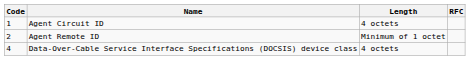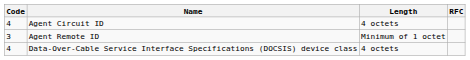 <table class="wikitable sortable">
 <tr>
 <th>Code</th>
 <th>Name</th>
 <th>Length</th>
 <th>RFC</th>
 </tr>
 <tr>
-<td>1</td>
+<td>4</td>
 <td>Agent Circuit ID</td>
 <td>4 octets</td>
 <td></td>
 </tr>
 <tr>
-<td>2</td>
+<td>3</td>
 <td>Agent Remote ID</td>
 <td>Minimum of 1 octet</td>
 <td></td>
 </tr>
 <tr>
 <td>4</td>
 <td>Data-Over-Cable Service Interface Specifications (DOCSIS) device class</td>
 <td>4 octets</td>
 <td></td>
 </tr>
 </table>
